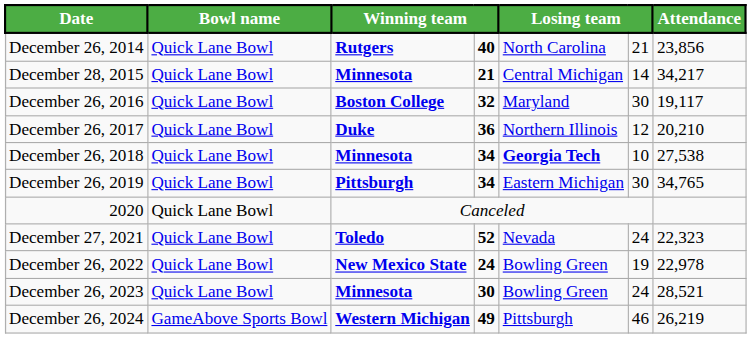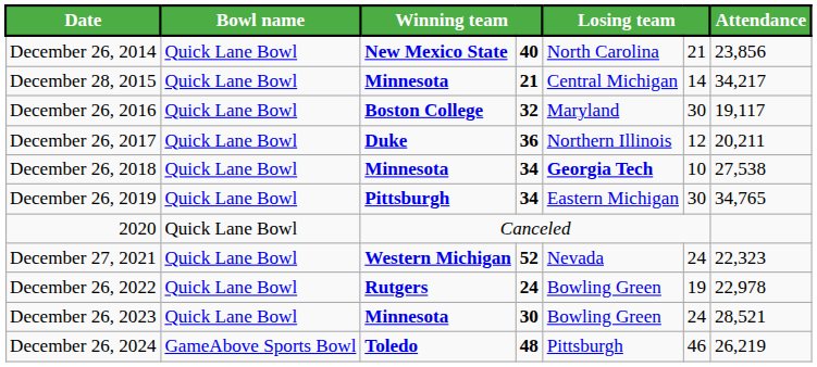 <table class="wikitable">
 <tr>
 <th style="background:#4CAD44; color:#FFFFFF; border: 2px solid #000000;">Date</th>
 <th style="background:#4CAD44; color:#FFFFFF; border: 2px solid #000000;">Bowl name</th>
 <th style="background:#4CAD44; color:#FFFFFF; border: 2px solid #000000;" colspan="2">Winning team</th>
 <th style="background:#4CAD44; color:#FFFFFF; border: 2px solid #000000;" colspan="2">Losing team</th>
 <th style="background:#4CAD44; color:#FFFFFF; border: 2px solid #000000;">Attendance</th>
 </tr>
 <tr>
 <td>December 26, 2014</td>
 <td><a href='#'>Quick Lane Bowl</a></td>
-<td><strong><a href='#'>Rutgers</a></strong></td>
+<td><strong><a href='#'>New Mexico State</a></strong></td>
 <td><strong>40</strong></td>
 <td><a href='#'>North Carolina</a></td>
 <td>21</td>
 <td>23,856</td>
 </tr>
 <tr>
 <td>December 28, 2015</td>
 <td><a href='#'>Quick Lane Bowl</a></td>
 <td><strong><a href='#'>Minnesota</a></strong></td>
 <td><strong>21</strong></td>
 <td><a href='#'>Central Michigan</a></td>
 <td>14</td>
 <td>34,217</td>
 </tr>
 <tr>
 <td>December 26, 2016</td>
 <td><a href='#'>Quick Lane Bowl</a></td>
 <td><strong><a href='#'>Boston College</a></strong></td>
 <td><strong>32</strong></td>
 <td><a href='#'>Maryland</a></td>
 <td>30</td>
 <td>19,117</td>
 </tr>
 <tr>
 <td>December 26, 2017</td>
 <td><a href='#'>Quick Lane Bowl</a></td>
 <td><strong><a href='#'>Duke</a></strong></td>
 <td><strong>36</strong></td>
 <td><a href='#'>Northern Illinois</a></td>
 <td>12</td>
-<td>20,210</td>
+<td>20,211</td>
 </tr>
 <tr>
 <td>December 26, 2018</td>
 <td><a href='#'>Quick Lane Bowl</a></td>
 <td><strong><a href='#'>Minnesota</a></strong></td>
 <td><strong>34</strong></td>
 <td><strong><a href='#'>Georgia Tech</a></strong></td>
 <td>10</td>
 <td>27,538</td>
 </tr>
 <tr>
 <td>December 26, 2019</td>
 <td><a href='#'>Quick Lane Bowl</a></td>
 <td><strong><a href='#'>Pittsburgh</a></strong></td>
 <td><strong>34</strong></td>
 <td><a href='#'>Eastern Michigan</a></td>
 <td>30</td>
 <td>34,765</td>
 </tr>
 <tr>
 <td align=right>2020</td>
 <td>Quick Lane Bowl</td>
 <td colspan=4 style="text-align:center"><em>Canceled</em></td>
 <td></td>
 </tr>
 <tr>
 <td>December 27, 2021</td>
 <td><a href='#'>Quick Lane Bowl</a></td>
-<td><strong><a href='#'>Toledo</a></strong></td>
+<td><strong><a href='#'>Western Michigan</a></strong></td>
 <td><strong>52</strong></td>
 <td><a href='#'>Nevada</a></td>
 <td>24</td>
 <td>22,323</td>
 </tr>
 <tr>
 <td>December 26, 2022</td>
 <td><a href='#'>Quick Lane Bowl</a></td>
-<td><strong><a href='#'>New Mexico State</a></strong></td>
+<td><strong><a href='#'>Rutgers</a></strong></td>
 <td><strong>24</strong></td>
 <td><a href='#'>Bowling Green</a></td>
 <td>19</td>
 <td>22,978</td>
 </tr>
 <tr>
 <td>December 26, 2023</td>
 <td><a href='#'>Quick Lane Bowl</a></td>
 <td><strong><a href='#'>Minnesota</a></strong></td>
 <td><strong>30</strong></td>
 <td><a href='#'>Bowling Green</a></td>
 <td>24</td>
 <td>28,521</td>
 </tr>
 <tr>
 <td>December 26, 2024</td>
 <td><a href='#'>GameAbove Sports Bowl</a></td>
-<td><strong><a href='#'>Western Michigan</a></strong></td>
-<td><strong>49</strong></td>
+<td><strong><a href='#'>Toledo</a></strong></td>
+<td><strong>48</strong></td>
 <td><a href='#'>Pittsburgh</a></td>
 <td>46 </td>
 <td>26,219</td>
 </tr>
 </table>
